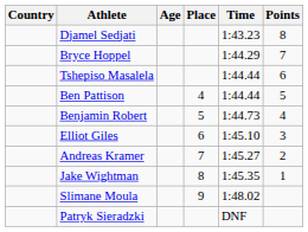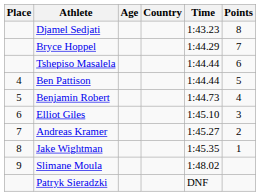 <table class="wikitable mw-datatable sortable">
 <tr>
-<th>Country</th>
+<th>Place</th>
 <th>Athlete</th>
 <th>Age</th>
-<th>Place</th>
+<th>Country</th>
 <th>Time</th>
 <th>Points</th>
 </tr>
 <tr>
-<td></td>
+<td align=center></td>
 <td><a href='#'>Djamel Sedjati</a></td>
 <td></td>
-<td align=center></td>
+<td></td>
 <td>1:43.23</td>
 <td align=center>8</td>
 </tr>
 <tr>
-<td></td>
+<td align=center></td>
 <td><a href='#'>Bryce Hoppel</a></td>
 <td></td>
-<td align=center></td>
+<td></td>
 <td>1:44.29</td>
 <td align=center>7</td>
 </tr>
 <tr>
-<td></td>
+<td align=center></td>
 <td><a href='#'>Tshepiso Masalela</a></td>
 <td></td>
-<td align=center></td>
+<td></td>
 <td>1:44.44</td>
 <td align=center>6</td>
 </tr>
 <tr>
-<td></td>
+<td align=center>4</td>
 <td><a href='#'>Ben Pattison</a></td>
 <td></td>
-<td align=center>4</td>
+<td></td>
 <td>1:44.44</td>
 <td align=center>5</td>
 </tr>
 <tr>
-<td></td>
+<td align=center>5</td>
 <td><a href='#'>Benjamin Robert</a></td>
 <td></td>
-<td align=center>5</td>
+<td></td>
 <td>1:44.73</td>
 <td align=center>4</td>
 </tr>
 <tr>
-<td></td>
+<td align=center>6</td>
 <td><a href='#'>Elliot Giles</a></td>
 <td></td>
-<td align=center>6</td>
+<td></td>
 <td>1:45.10</td>
 <td align=center>3</td>
 </tr>
 <tr>
-<td></td>
+<td align=center>7</td>
 <td><a href='#'>Andreas Kramer</a></td>
 <td></td>
-<td align=center>7</td>
+<td></td>
 <td>1:45.27</td>
 <td align=center>2</td>
 </tr>
 <tr>
-<td></td>
+<td align=center>8</td>
 <td><a href='#'>Jake Wightman</a></td>
 <td></td>
-<td align=center>8</td>
+<td></td>
 <td>1:45.35</td>
 <td align=center>1</td>
 </tr>
 <tr>
-<td></td>
+<td align=center>9</td>
 <td><a href='#'>Slimane Moula</a></td>
 <td></td>
-<td align=center>9</td>
+<td></td>
 <td>1:48.02</td>
 <td align=center></td>
 </tr>
 <tr>
-<td></td>
+<td align=center></td>
 <td><a href='#'>Patryk Sieradzki</a></td>
 <td></td>
-<td align=center></td>
+<td></td>
 <td>DNF</td>
 <td align=center></td>
 </tr>
 </table>
